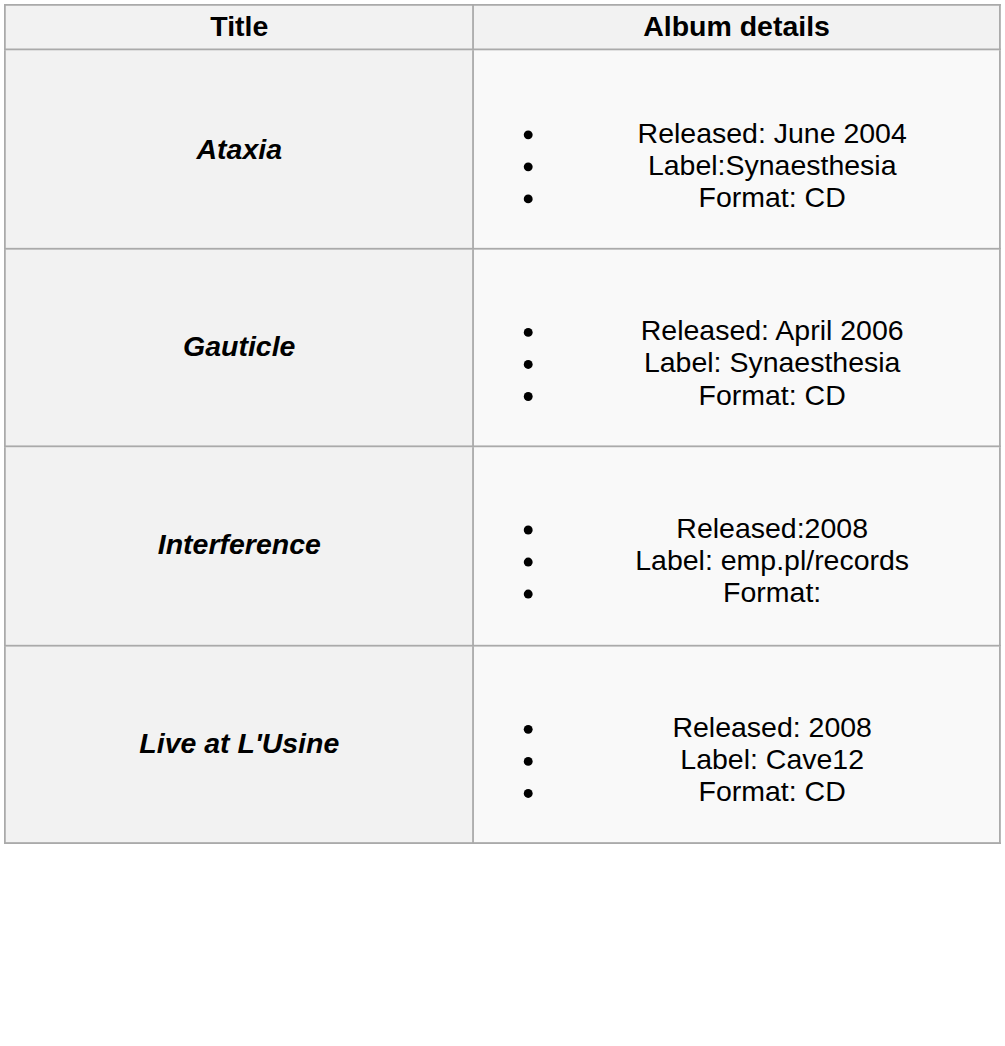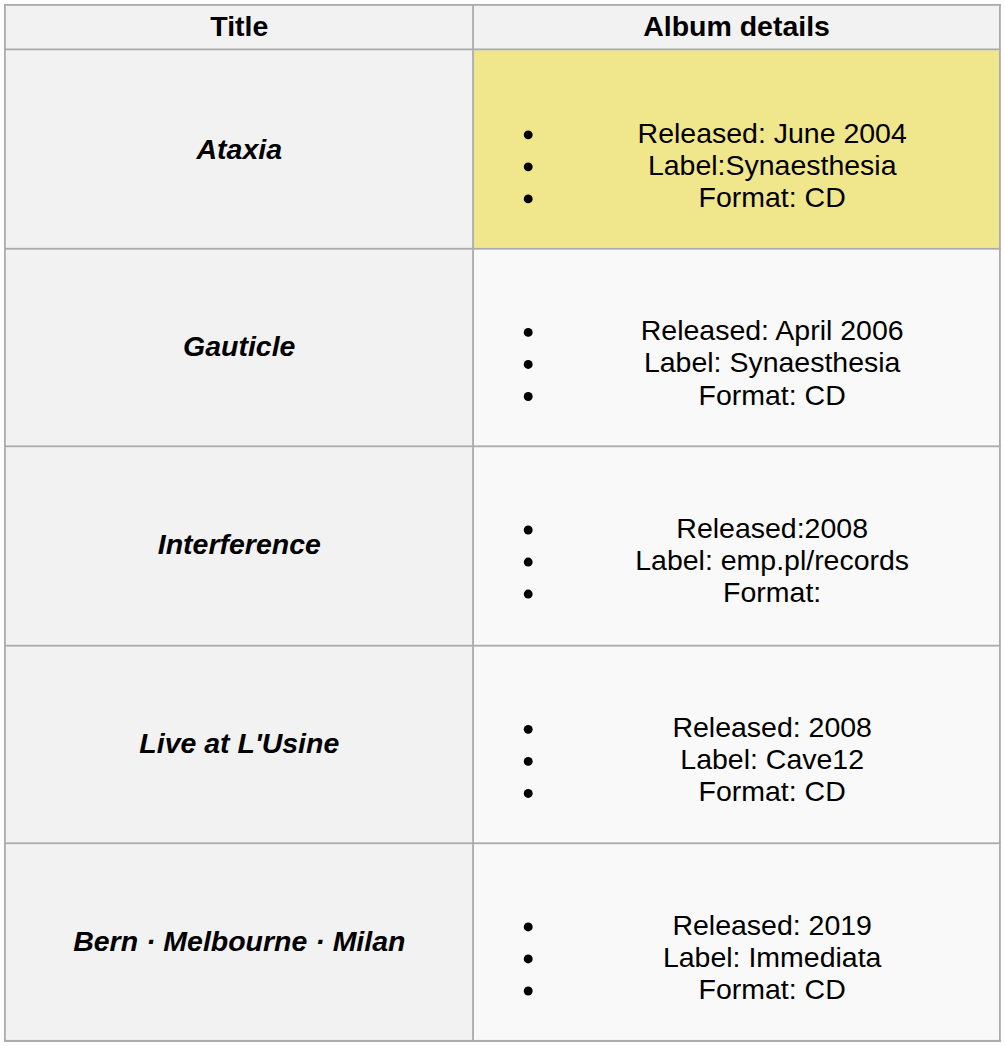 <table class="wikitable plainrowheaders" style="text-align:center;">
 <tr>
 <th scope="col" style="width:16em;">Title</th>
 <th scope="col" style="width:18em;">Album details</th>
 </tr>
 <tr>
 <th scope="row"><em>Ataxia</em></th>
-<td><br><ul><li>Released: June 2004</li><li>Label:Synaesthesia</li><li>Format: CD</li></ul></td>
+<td style="background: khaki;"><br><ul><li>Released: June 2004</li><li>Label:Synaesthesia</li><li>Format: CD</li></ul></td>
 </tr>
 <tr>
 <th scope="row"><em>Gauticle</em></th>
 <td><br><ul><li>Released: April 2006</li><li>Label: Synaesthesia  </li><li>Format: CD</li></ul></td>
 </tr>
 <tr>
 <th scope="row"><em>Interference</em></th>
 <td><br><ul><li>Released:2008</li><li>Label: emp.pl/records </li><li>Format:</li></ul></td>
 </tr>
 <tr>
 <th scope="row"><em>Live at L'Usine</em></th>
 <td><br><ul><li>Released: 2008</li><li>Label: Cave12</li><li>Format: CD</li></ul></td>
 </tr>
 <tr>
+<th scope="row"><em>Bern · Melbourne · Milan</em></th>
+<td><br><ul><li>Released: 2019</li><li>Label: Immediata</li><li>Format: CD</li></ul></td>
+</tr>
+<tr>
 </tr>
 </table>
